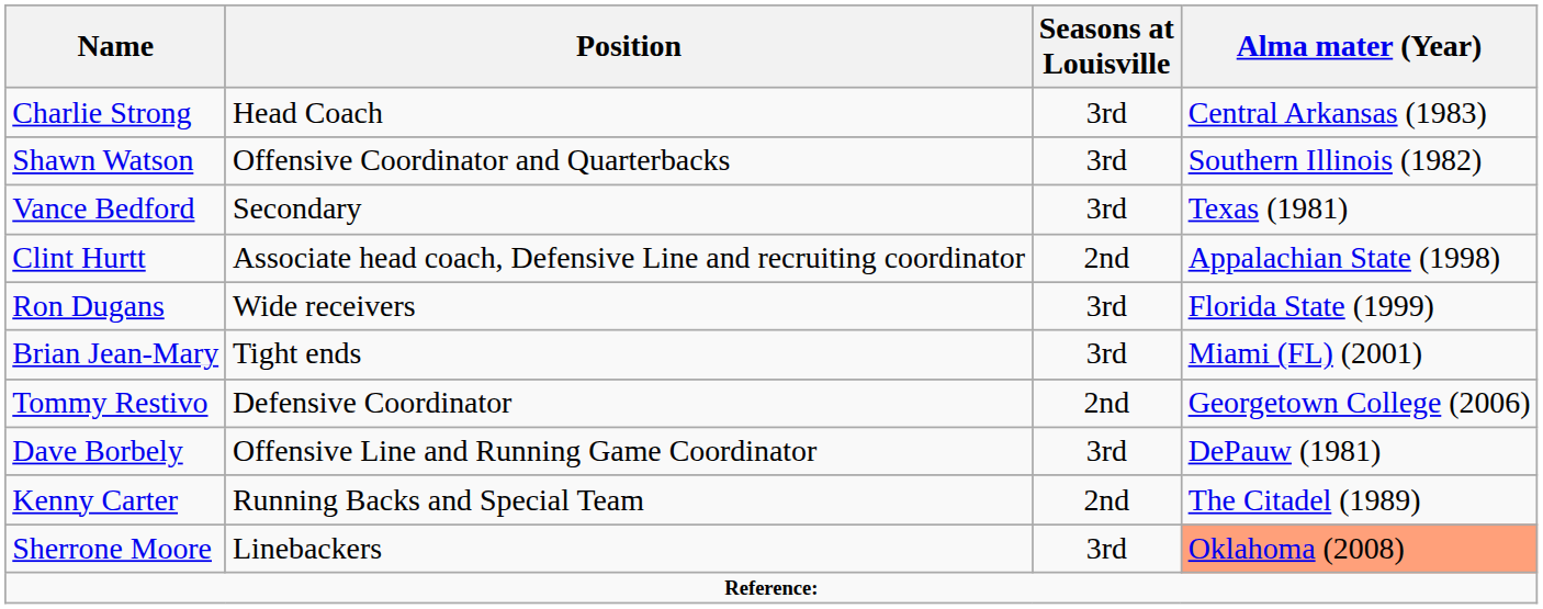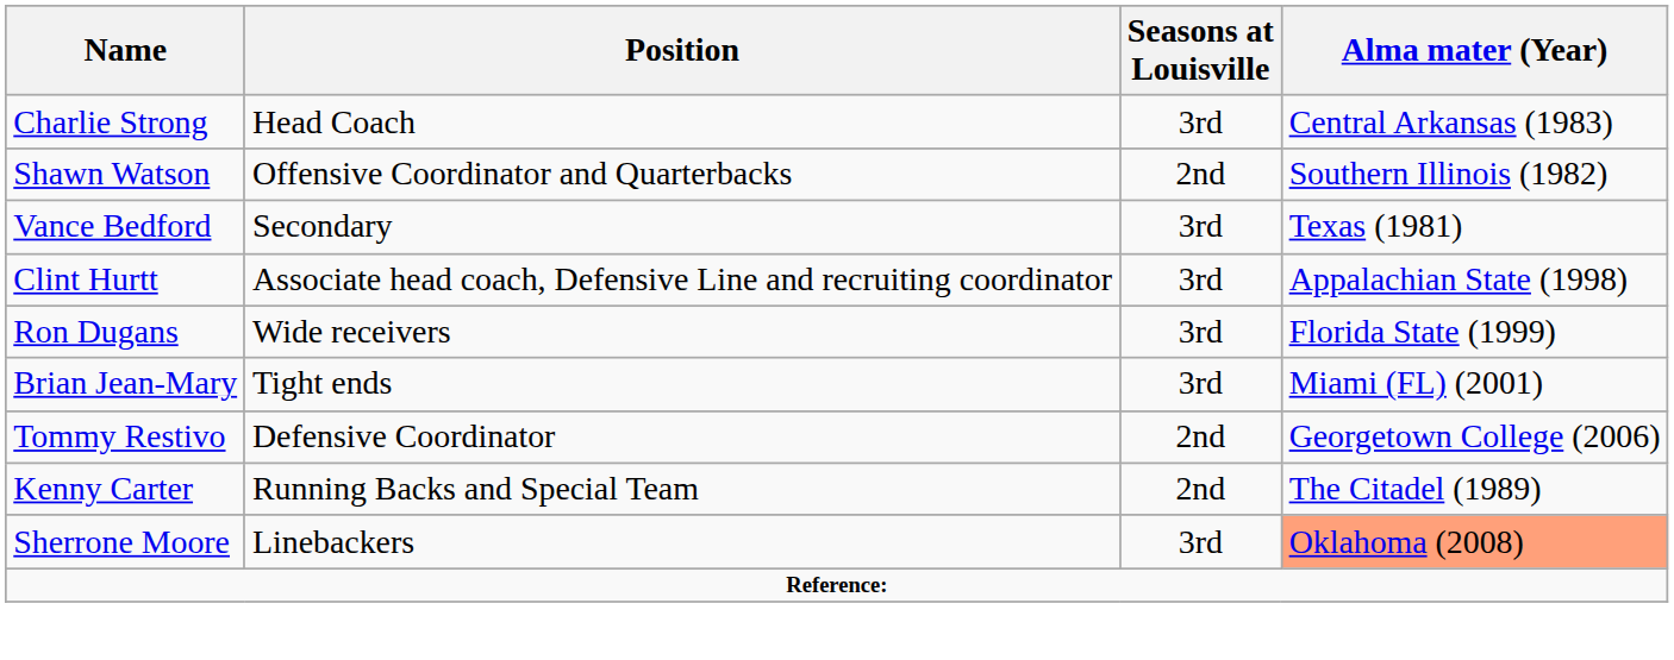 <table class="wikitable">
 <tr>
 <th>Name</th>
 <th>Position</th>
 <th>Seasons at<br>Louisville</th>
 <th><a href='#'>Alma mater</a> (Year)</th>
 </tr>
 <tr>
 <td><a href='#'>Charlie Strong</a></td>
 <td>Head Coach</td>
 <td align=center>3rd</td>
 <td><a href='#'>Central Arkansas</a> (1983)</td>
 </tr>
 <tr>
 <td><a href='#'>Shawn Watson</a></td>
 <td>Offensive Coordinator and Quarterbacks</td>
-<td align=center>3rd</td>
+<td align=center>2nd</td>
 <td><a href='#'>Southern Illinois</a> (1982)</td>
 </tr>
 <tr>
 <td><a href='#'>Vance Bedford</a></td>
 <td>Secondary</td>
 <td align=center>3rd</td>
 <td><a href='#'>Texas</a> (1981)</td>
 </tr>
 <tr>
 <td><a href='#'>Clint Hurtt</a></td>
 <td>Associate head coach, Defensive Line and recruiting coordinator</td>
-<td align=center>2nd</td>
+<td align=center>3rd</td>
 <td><a href='#'>Appalachian State</a> (1998)</td>
 </tr>
 <tr>
 <td><a href='#'>Ron Dugans</a></td>
 <td>Wide receivers</td>
 <td align=center>3rd</td>
 <td><a href='#'>Florida State</a> (1999)</td>
 </tr>
 <tr>
 <td><a href='#'>Brian Jean-Mary</a></td>
 <td>Tight ends</td>
 <td align=center>3rd</td>
 <td><a href='#'>Miami (FL)</a> (2001)</td>
 </tr>
 <tr>
 <td><a href='#'>Tommy Restivo</a></td>
 <td>Defensive Coordinator</td>
 <td align=center>2nd</td>
 <td><a href='#'>Georgetown College</a> (2006)</td>
 </tr>
 <tr>
-<td><a href='#'>Dave Borbely</a></td>
-<td>Offensive Line and Running Game Coordinator</td>
-<td align=center>3rd</td>
-<td><a href='#'>DePauw</a> (1981)</td>
-</tr>
-<tr>
 <td><a href='#'>Kenny Carter</a></td>
 <td>Running Backs and Special Team</td>
 <td align=center>2nd</td>
 <td><a href='#'>The Citadel</a> (1989)</td>
 </tr>
 <tr>
 <td><a href='#'>Sherrone Moore</a></td>
 <td>Linebackers</td>
 <td align=center>3rd</td>
 <td style="background: lightsalmon;"><a href='#'>Oklahoma</a> (2008)</td>
 </tr>
 <tr>
 <td colspan="4" style="font-size: 8pt" align="center"><strong>Reference:</strong></td>
 </tr>
 </table>
